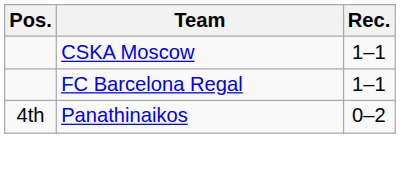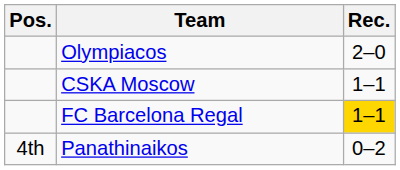 <table class="wikitable" style="text-align:center">
 <tr>
 <th width=25>Pos.</th>
 <th width=220>Team</th>
 <th width=25>Rec.</th>
+</tr>
+<tr>
+<td></td>
+<td align=left> <a href='#'>Olympiacos</a></td>
+<td>2–0</td>
 </tr>
 <tr>
 <td></td>
 <td align=left> <a href='#'>CSKA Moscow</a></td>
 <td>1–1</td>
 </tr>
 <tr>
 <td></td>
 <td align=left> <a href='#'>FC Barcelona Regal</a></td>
-<td>1–1</td>
+<td style="background: gold;">1–1</td>
 </tr>
 <tr>
 <td>4th</td>
 <td align=left> <a href='#'>Panathinaikos</a></td>
 <td>0–2</td>
 </tr>
 </table>
